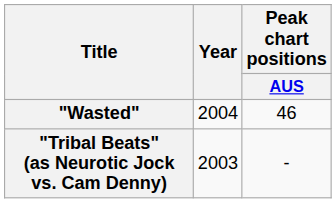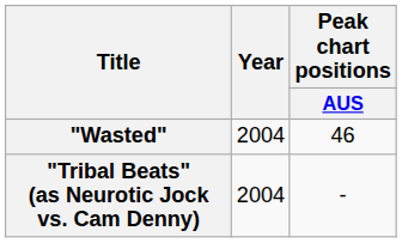 <table class="wikitable plainrowheaders" style="text-align:center;" border="1">
 <tr>
 <th scope="col" rowspan="2" style="width:10em;">Title</th>
 <th scope="col" rowspan="2" style="width:1em;">Year</th>
 <th scope="col" colspan="1">Peak chart positions</th>
 </tr>
 <tr>
 <th scope="col" style="width:3em;font-size:90%;"><a href='#'>AUS</a><br></th>
 </tr>
 <tr>
 <th scope="row">"Wasted"</th>
 <td rowspan="1">2004</td>
 <td>46</td>
 </tr>
 <tr>
 <th scope="row">"Tribal Beats" <br> (as Neurotic Jock vs. Cam Denny)</th>
-<td rowspan="1">2003</td>
+<td rowspan="1">2004</td>
 <td>-</td>
 </tr>
 </table>
